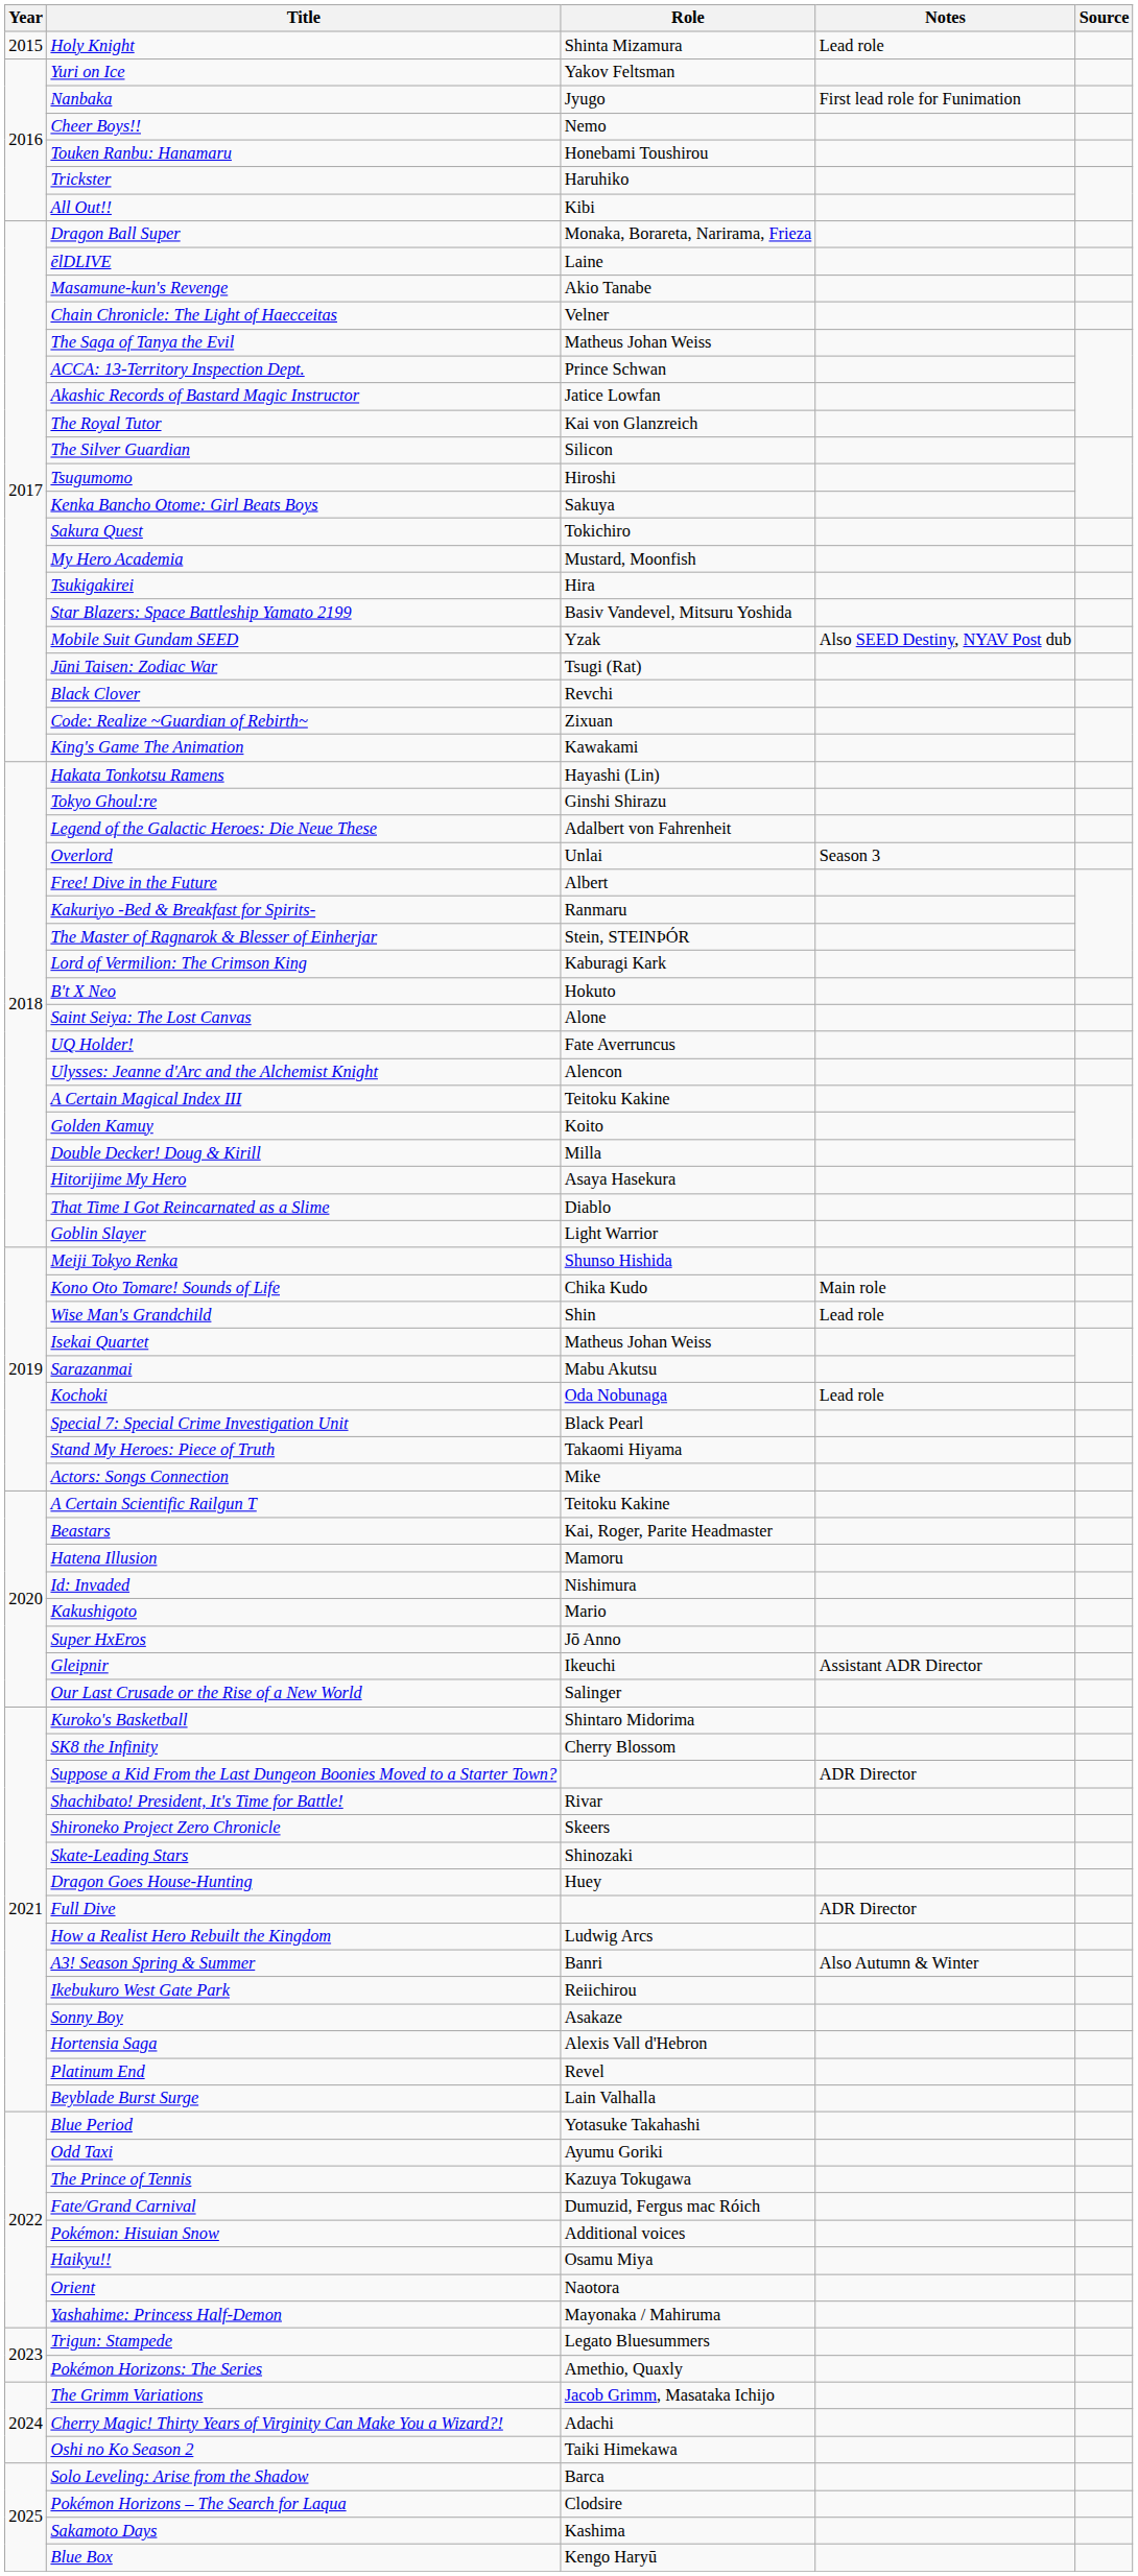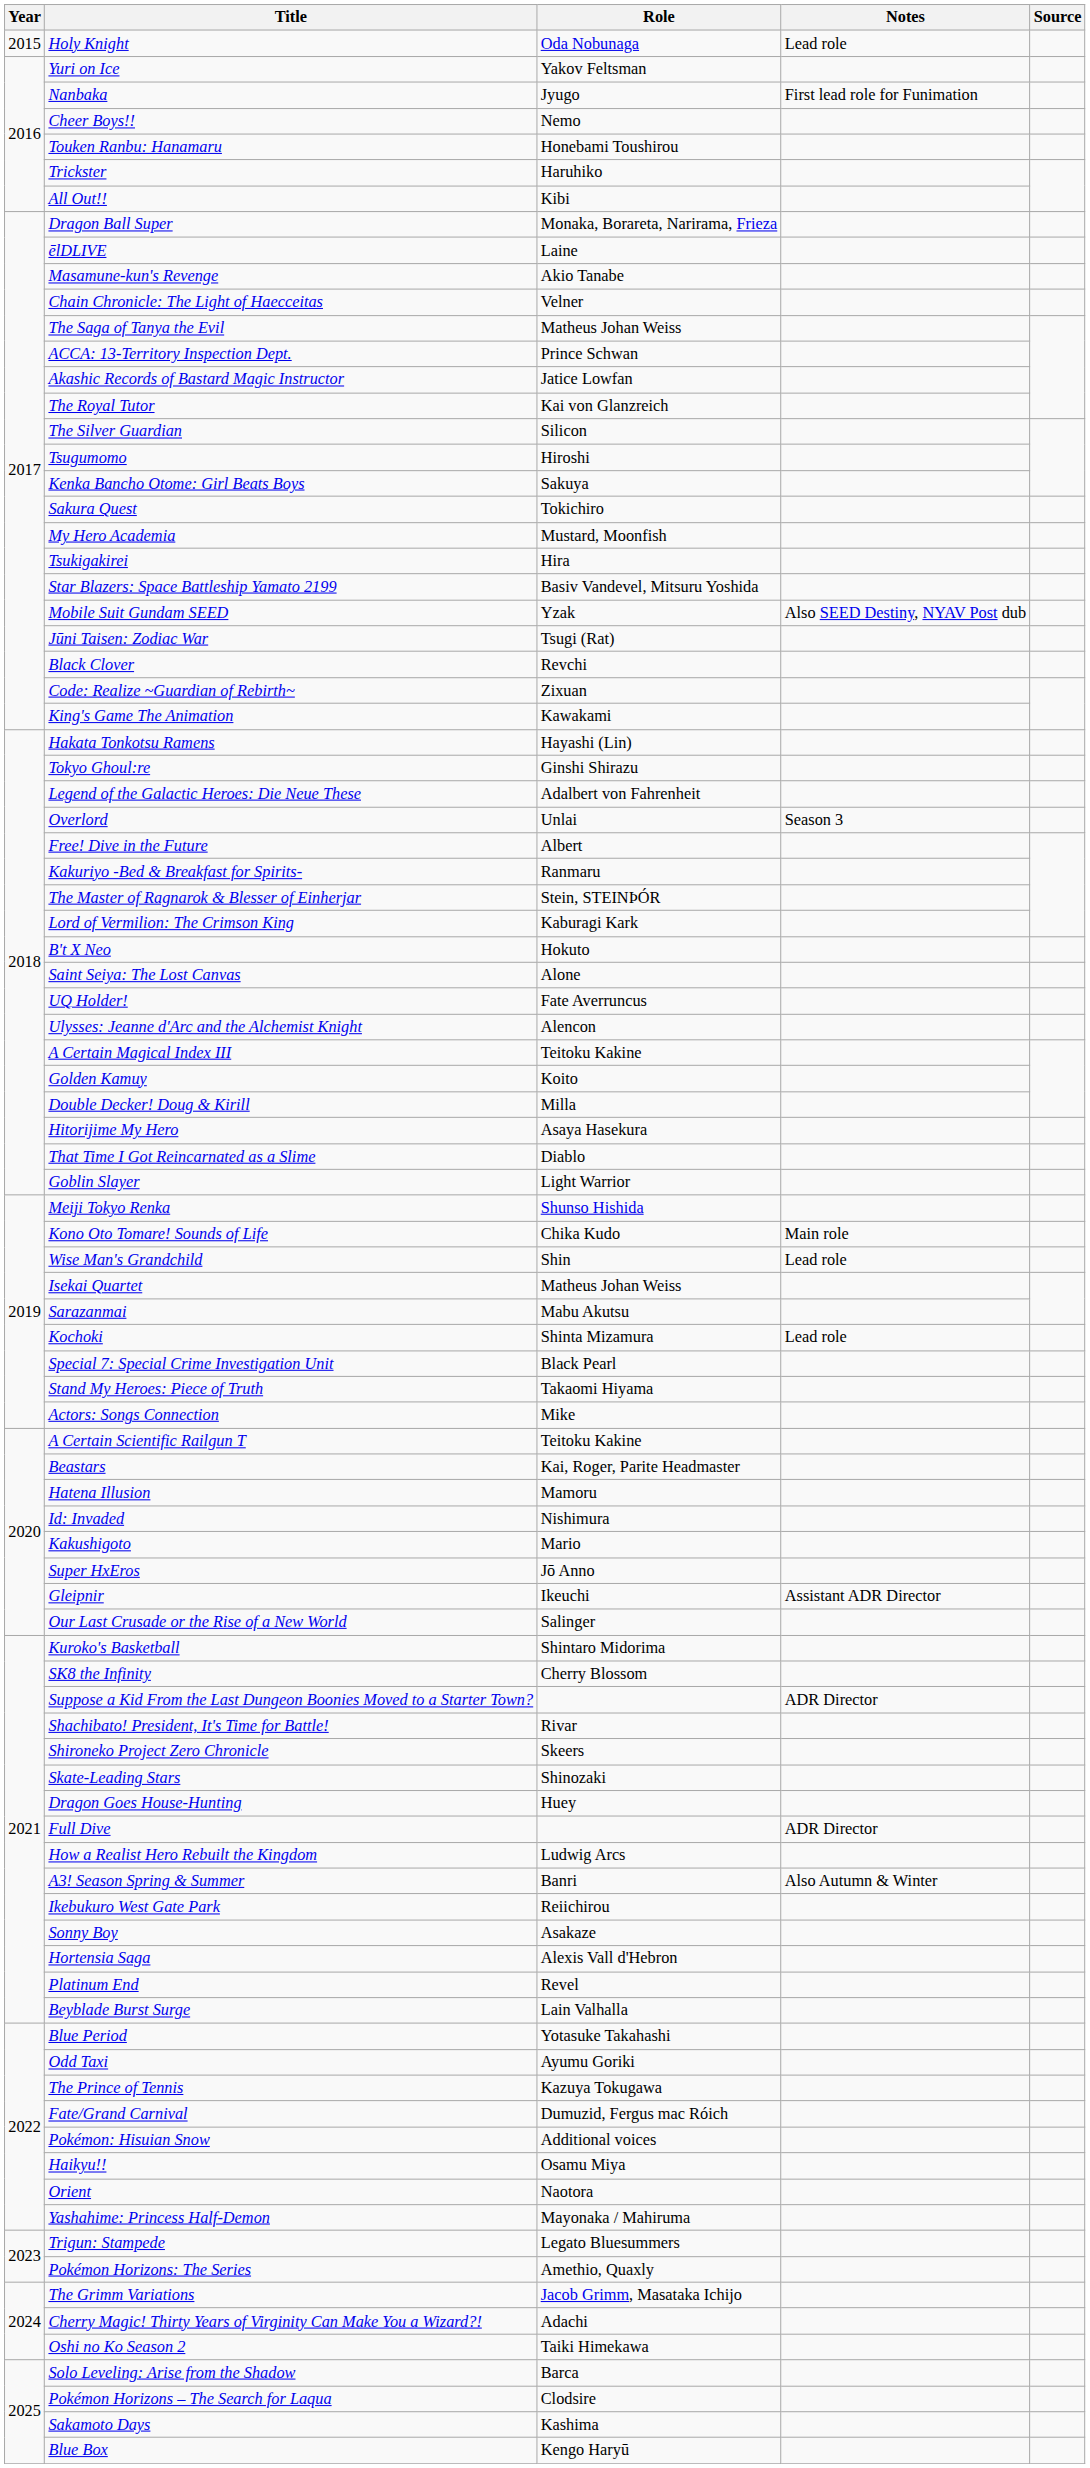 <table class="wikitable sortable plainrowheaders">
 <tr>
 <th>Year</th>
 <th>Title</th>
 <th>Role</th>
 <th class="unsortable">Notes</th>
 <th class="unsortable">Source</th>
 </tr>
 <tr>
 <td rowspan="1">2015</td>
 <td><em><a href='#'>Holy Knight</a></em></td>
-<td>Shinta Mizamura</td>
+<td><a href='#'>Oda Nobunaga</a></td>
 <td>Lead role</td>
 <td></td>
 </tr>
 <tr>
 <td rowspan="6">2016</td>
 <td><em><a href='#'>Yuri on Ice</a></em></td>
 <td>Yakov Feltsman</td>
 <td></td>
 <td></td>
 </tr>
 <tr>
 <td><em><a href='#'>Nanbaka</a></em></td>
 <td>Jyugo</td>
 <td>First lead role for Funimation</td>
 <td></td>
 </tr>
 <tr>
 <td><em><a href='#'>Cheer Boys!!</a></em></td>
 <td>Nemo</td>
 <td></td>
 <td></td>
 </tr>
 <tr>
 <td><em><a href='#'>Touken Ranbu: Hanamaru</a></em></td>
 <td>Honebami Toushirou</td>
 <td></td>
 <td></td>
 </tr>
 <tr>
 <td><em><a href='#'>Trickster</a></em></td>
 <td>Haruhiko</td>
 <td></td>
 <td rowspan="2"></td>
 </tr>
 <tr>
 <td><em><a href='#'>All Out!!</a></em></td>
 <td>Kibi</td>
 <td></td>
 </tr>
 <tr>
 <td rowspan="20">2017</td>
 <td><em><a href='#'>Dragon Ball Super</a></em></td>
 <td>Monaka, Borareta, Narirama, <a href='#'>Frieza</a></td>
 <td></td>
 <td></td>
 </tr>
 <tr>
 <td><em><a href='#'>ēlDLIVE</a></em></td>
 <td>Laine</td>
 <td></td>
 <td></td>
 </tr>
 <tr>
 <td><em><a href='#'>Masamune-kun's Revenge</a></em></td>
 <td>Akio Tanabe</td>
 <td></td>
 <td></td>
 </tr>
 <tr>
 <td><em><a href='#'>Chain Chronicle: The Light of Haecceitas</a></em></td>
 <td>Velner</td>
 <td></td>
 <td></td>
 </tr>
 <tr>
 <td><em><a href='#'>The Saga of Tanya the Evil</a></em></td>
 <td>Matheus Johan Weiss</td>
 <td></td>
 <td rowspan="4"></td>
 </tr>
 <tr>
 <td><em><a href='#'>ACCA: 13-Territory Inspection Dept.</a></em></td>
 <td>Prince Schwan</td>
 <td></td>
 </tr>
 <tr>
 <td><em><a href='#'>Akashic Records of Bastard Magic Instructor</a></em></td>
 <td>Jatice Lowfan</td>
 <td></td>
 </tr>
 <tr>
 <td><em><a href='#'>The Royal Tutor</a></em></td>
 <td>Kai von Glanzreich</td>
 <td></td>
 </tr>
 <tr>
 <td><em><a href='#'>The Silver Guardian</a></em></td>
 <td>Silicon</td>
 <td></td>
 <td rowspan="3"></td>
 </tr>
 <tr>
 <td><em><a href='#'>Tsugumomo</a></em></td>
 <td>Hiroshi</td>
 <td></td>
 </tr>
 <tr>
 <td><em><a href='#'>Kenka Bancho Otome: Girl Beats Boys</a></em></td>
 <td>Sakuya</td>
 <td></td>
 </tr>
 <tr>
 <td><em><a href='#'>Sakura Quest</a></em></td>
 <td>Tokichiro</td>
 <td></td>
 <td></td>
 </tr>
 <tr>
 <td><em><a href='#'>My Hero Academia</a></em></td>
 <td>Mustard, Moonfish</td>
 <td></td>
 <td></td>
 </tr>
 <tr>
 <td><em><a href='#'>Tsukigakirei</a></em></td>
 <td>Hira</td>
 <td></td>
 <td></td>
 </tr>
 <tr>
 <td><em><a href='#'>Star Blazers: Space Battleship Yamato 2199</a></em></td>
 <td>Basiv Vandevel, Mitsuru Yoshida</td>
 <td></td>
 <td></td>
 </tr>
 <tr>
 <td><em><a href='#'>Mobile Suit Gundam SEED</a></em></td>
 <td>Yzak</td>
 <td>Also <a href='#'>SEED Destiny</a>, <a href='#'>NYAV Post</a> dub</td>
 <td></td>
 </tr>
 <tr>
 <td><em><a href='#'>Jūni Taisen: Zodiac War</a></em></td>
 <td>Tsugi (Rat)</td>
 <td></td>
 <td></td>
 </tr>
 <tr>
 <td><em><a href='#'>Black Clover</a></em></td>
 <td>Revchi</td>
 <td></td>
 <td></td>
 </tr>
 <tr>
 <td><em><a href='#'>Code: Realize ~Guardian of Rebirth~</a></em></td>
 <td>Zixuan</td>
 <td></td>
 <td rowspan="2"></td>
 </tr>
 <tr>
 <td><em><a href='#'>King's Game The Animation</a></em></td>
 <td>Kawakami</td>
 <td></td>
 </tr>
 <tr>
 <td rowspan="18">2018</td>
 <td><em><a href='#'>Hakata Tonkotsu Ramens</a></em></td>
 <td>Hayashi (Lin)</td>
 <td></td>
 <td></td>
 </tr>
 <tr>
 <td><em><a href='#'>Tokyo Ghoul:re</a></em></td>
 <td>Ginshi Shirazu</td>
 <td></td>
 <td></td>
 </tr>
 <tr>
 <td><em><a href='#'>Legend of the Galactic Heroes: Die Neue These</a></em></td>
 <td>Adalbert von Fahrenheit</td>
 <td></td>
 <td></td>
 </tr>
 <tr>
 <td><em><a href='#'>Overlord</a></em></td>
 <td>Unlai</td>
 <td>Season 3</td>
 <td></td>
 </tr>
 <tr>
 <td><em><a href='#'>Free! Dive in the Future</a></em></td>
 <td>Albert</td>
 <td></td>
 <td rowspan="4"></td>
 </tr>
 <tr>
 <td><em><a href='#'>Kakuriyo -Bed & Breakfast for Spirits-</a></em></td>
 <td>Ranmaru</td>
 <td></td>
 </tr>
 <tr>
 <td><em><a href='#'>The Master of Ragnarok & Blesser of Einherjar</a></em></td>
 <td>Stein, STEINÞÓR</td>
 <td></td>
 </tr>
 <tr>
 <td><em><a href='#'>Lord of Vermilion: The Crimson King</a></em></td>
 <td>Kaburagi Kark</td>
 <td></td>
 </tr>
 <tr>
 <td><em><a href='#'>B't X Neo</a></em></td>
 <td>Hokuto</td>
 <td></td>
 <td></td>
 </tr>
 <tr>
 <td><em><a href='#'>Saint Seiya: The Lost Canvas</a></em></td>
 <td>Alone</td>
 <td></td>
 <td></td>
 </tr>
 <tr>
 <td><em><a href='#'>UQ Holder!</a></em></td>
 <td>Fate Averruncus</td>
 <td></td>
 <td></td>
 </tr>
 <tr>
 <td><em><a href='#'>Ulysses: Jeanne d'Arc and the Alchemist Knight</a></em></td>
 <td>Alencon</td>
 <td></td>
 <td></td>
 </tr>
 <tr>
 <td><em><a href='#'>A Certain Magical Index III</a></em></td>
 <td>Teitoku Kakine</td>
 <td></td>
 <td rowspan="3"></td>
 </tr>
 <tr>
 <td><em><a href='#'>Golden Kamuy</a></em></td>
 <td>Koito</td>
 <td></td>
 </tr>
 <tr>
 <td><em><a href='#'>Double Decker! Doug & Kirill</a></em></td>
 <td>Milla</td>
 <td></td>
 </tr>
 <tr>
 <td><em><a href='#'>Hitorijime My Hero</a></em></td>
 <td>Asaya Hasekura</td>
 <td></td>
 <td></td>
 </tr>
 <tr>
 <td><em><a href='#'>That Time I Got Reincarnated as a Slime</a></em></td>
 <td>Diablo</td>
 <td></td>
 <td></td>
 </tr>
 <tr>
 <td><em><a href='#'>Goblin Slayer</a></em></td>
 <td>Light Warrior</td>
 <td></td>
 <td></td>
 </tr>
 <tr>
 <td rowspan="9">2019</td>
 <td><em><a href='#'>Meiji Tokyo Renka</a></em></td>
 <td><a href='#'>Shunso Hishida</a></td>
 <td></td>
 <td></td>
 </tr>
 <tr>
 <td><em><a href='#'>Kono Oto Tomare! Sounds of Life</a></em></td>
 <td>Chika Kudo</td>
 <td>Main role</td>
 <td></td>
 </tr>
 <tr>
 <td><em><a href='#'>Wise Man's Grandchild</a></em></td>
 <td>Shin</td>
 <td>Lead role</td>
 <td></td>
 </tr>
 <tr>
 <td><em><a href='#'>Isekai Quartet</a></em></td>
 <td>Matheus Johan Weiss</td>
 <td></td>
 <td rowspan="2"></td>
 </tr>
 <tr>
 <td><em><a href='#'>Sarazanmai</a></em></td>
 <td>Mabu Akutsu</td>
 <td></td>
 </tr>
 <tr>
 <td><em><a href='#'>Kochoki</a></em></td>
-<td><a href='#'>Oda Nobunaga</a></td>
+<td>Shinta Mizamura</td>
 <td>Lead role</td>
 <td></td>
 </tr>
 <tr>
 <td><em><a href='#'>Special 7: Special Crime Investigation Unit</a></em></td>
 <td>Black Pearl</td>
 <td></td>
 <td></td>
 </tr>
 <tr>
 <td><em><a href='#'>Stand My Heroes: Piece of Truth</a></em></td>
 <td>Takaomi Hiyama</td>
 <td></td>
 <td></td>
 </tr>
 <tr>
 <td><em><a href='#'>Actors: Songs Connection</a></em></td>
 <td>Mike</td>
 <td></td>
 <td></td>
 </tr>
 <tr>
 <td rowspan="8">2020</td>
 <td><em><a href='#'>A Certain Scientific Railgun T</a></em></td>
 <td>Teitoku Kakine</td>
 <td></td>
 <td></td>
 </tr>
 <tr>
 <td><em><a href='#'>Beastars</a></em></td>
 <td>Kai, Roger, Parite Headmaster</td>
 <td></td>
 <td></td>
 </tr>
 <tr>
 <td><em><a href='#'>Hatena Illusion</a></em></td>
 <td>Mamoru</td>
 <td></td>
 <td></td>
 </tr>
 <tr>
 <td><em><a href='#'>Id: Invaded</a></em></td>
 <td>Nishimura</td>
 <td></td>
 <td></td>
 </tr>
 <tr>
 <td><em><a href='#'>Kakushigoto</a></em></td>
 <td>Mario</td>
 <td></td>
 <td></td>
 </tr>
 <tr>
 <td><em><a href='#'>Super HxEros</a></em></td>
 <td>Jō Anno</td>
 <td></td>
 <td></td>
 </tr>
 <tr>
 <td><em><a href='#'>Gleipnir</a></em></td>
 <td>Ikeuchi</td>
 <td>Assistant ADR Director</td>
 <td></td>
 </tr>
 <tr>
 <td><em><a href='#'>Our Last Crusade or the Rise of a New World</a></em></td>
 <td>Salinger</td>
 <td></td>
 <td></td>
 </tr>
 <tr>
 <td rowspan="15">2021</td>
 <td><em><a href='#'>Kuroko's Basketball</a></em></td>
 <td>Shintaro Midorima</td>
 <td></td>
 <td></td>
 </tr>
 <tr>
 <td><em><a href='#'>SK8 the Infinity</a></em></td>
 <td>Cherry Blossom</td>
 <td></td>
 <td></td>
 </tr>
 <tr>
 <td><em><a href='#'>Suppose a Kid From the Last Dungeon Boonies Moved to a Starter Town?</a></em></td>
 <td></td>
 <td>ADR Director</td>
 <td></td>
 </tr>
 <tr>
 <td><em><a href='#'>Shachibato! President, It's Time for Battle!</a></em></td>
 <td>Rivar</td>
 <td></td>
 <td></td>
 </tr>
 <tr>
 <td><em><a href='#'>Shironeko Project Zero Chronicle</a></em></td>
 <td>Skeers</td>
 <td></td>
 <td></td>
 </tr>
 <tr>
 <td><em><a href='#'>Skate-Leading Stars</a></em></td>
 <td>Shinozaki</td>
 <td></td>
 <td></td>
 </tr>
 <tr>
 <td><em><a href='#'>Dragon Goes House-Hunting</a></em></td>
 <td>Huey</td>
 <td></td>
 <td></td>
 </tr>
 <tr>
 <td><em><a href='#'>Full Dive</a></em></td>
 <td></td>
 <td>ADR Director</td>
 <td></td>
 </tr>
 <tr>
 <td><em><a href='#'>How a Realist Hero Rebuilt the Kingdom</a></em></td>
 <td>Ludwig Arcs</td>
 <td></td>
 <td></td>
 </tr>
 <tr>
 <td><em><a href='#'>A3! Season Spring & Summer</a></em></td>
 <td>Banri</td>
 <td>Also Autumn & Winter</td>
 <td></td>
 </tr>
 <tr>
 <td><em><a href='#'>Ikebukuro West Gate Park</a></em></td>
 <td>Reiichirou</td>
 <td></td>
 <td></td>
 </tr>
 <tr>
 <td><em><a href='#'>Sonny Boy</a></em></td>
 <td>Asakaze</td>
 <td></td>
 <td></td>
 </tr>
 <tr>
 <td><em><a href='#'>Hortensia Saga</a></em></td>
 <td>Alexis Vall d'Hebron</td>
 <td></td>
 <td></td>
 </tr>
 <tr>
 <td><em><a href='#'>Platinum End</a></em></td>
 <td>Revel</td>
 <td></td>
 <td></td>
 </tr>
 <tr>
 <td><em><a href='#'>Beyblade Burst Surge</a></em></td>
 <td>Lain Valhalla</td>
 <td></td>
 <td></td>
 </tr>
 <tr>
 <td rowspan="8">2022</td>
 <td><em><a href='#'>Blue Period</a></em></td>
 <td>Yotasuke Takahashi</td>
 <td></td>
 <td></td>
 </tr>
 <tr>
 <td><em><a href='#'>Odd Taxi</a></em></td>
 <td>Ayumu Goriki</td>
 <td></td>
 <td></td>
 </tr>
 <tr>
 <td><em><a href='#'>The Prince of Tennis</a></em></td>
 <td>Kazuya Tokugawa</td>
 <td></td>
 <td></td>
 </tr>
 <tr>
 <td><em><a href='#'>Fate/Grand Carnival</a></em></td>
 <td>Dumuzid, Fergus mac Róich</td>
 <td></td>
 <td></td>
 </tr>
 <tr>
 <td><em><a href='#'>Pokémon: Hisuian Snow</a></em></td>
 <td>Additional voices</td>
 <td></td>
 <td></td>
 </tr>
 <tr>
 <td><em><a href='#'>Haikyu!!</a></em></td>
 <td>Osamu Miya</td>
 <td></td>
 <td></td>
 </tr>
 <tr>
 <td><em><a href='#'>Orient</a></em></td>
 <td>Naotora</td>
 <td></td>
 <td></td>
 </tr>
 <tr>
 <td><em><a href='#'>Yashahime: Princess Half-Demon</a></em></td>
 <td>Mayonaka / Mahiruma</td>
 <td></td>
 <td></td>
 </tr>
 <tr>
 <td rowspan="2">2023</td>
 <td><a href='#'><em>Trigun: Stampede</em></a></td>
 <td>Legato Bluesummers</td>
 <td></td>
 <td></td>
 </tr>
 <tr>
 <td><em><a href='#'>Pokémon Horizons: The Series</a></em></td>
 <td>Amethio, Quaxly</td>
 <td></td>
 <td></td>
 </tr>
 <tr>
 <td rowspan="3">2024</td>
 <td><em><a href='#'>The Grimm Variations</a></em></td>
 <td><a href='#'>Jacob Grimm</a>, Masataka Ichijo</td>
 <td></td>
 <td></td>
 </tr>
 <tr>
 <td><em><a href='#'>Cherry Magic! Thirty Years of Virginity Can Make You a Wizard?!</a></em></td>
 <td>Adachi</td>
 <td></td>
 <td></td>
 </tr>
 <tr>
 <td><em><a href='#'>Oshi no Ko Season 2</a></em></td>
 <td>Taiki Himekawa</td>
 <td></td>
 <td></td>
 </tr>
 <tr>
 <td rowspan="4">2025</td>
 <td><em><a href='#'>Solo Leveling: Arise from the Shadow</a></em></td>
 <td>Barca</td>
 <td></td>
 <td></td>
 </tr>
 <tr>
 <td><em><a href='#'>Pokémon Horizons – The Search for Laqua</a></em></td>
 <td>Clodsire</td>
 <td></td>
 <td></td>
 </tr>
 <tr>
 <td><em><a href='#'>Sakamoto Days</a></em></td>
 <td>Kashima</td>
 <td></td>
 <td></td>
 </tr>
 <tr>
 <td><em><a href='#'>Blue Box</a></em></td>
 <td>Kengo Haryū</td>
 <td></td>
 <td></td>
 </tr>
 </table>
